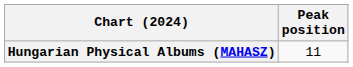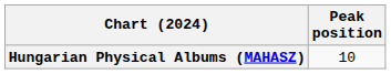 <table class="wikitable sortable plainrowheaders" style="text-align:center;">
 <tr>
 <th scope="col">Chart (2024)</th>
 <th scope="col">Peak<br>position</th>
 </tr>
 <tr>
 <th scope="row">Hungarian Physical Albums (<a href='#'>MAHASZ</a>)</th>
-<td>11</td>
+<td>10</td>
 </tr>
 </table>
